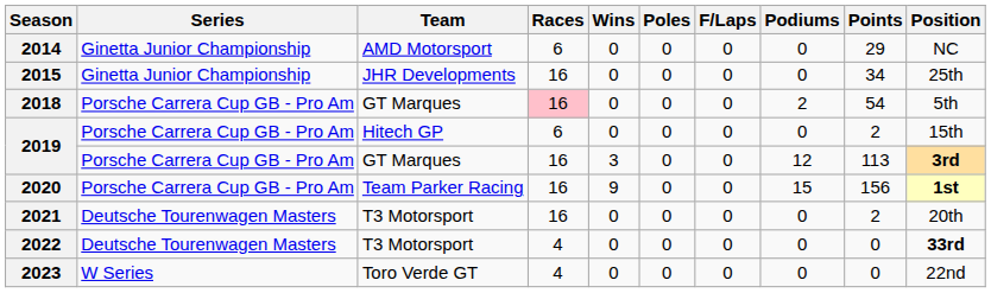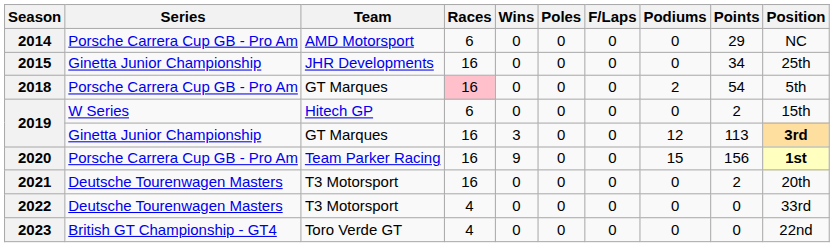 <table class="wikitable" style="font-size: 90%; text-align:center">
 <tr>
 <th>Season</th>
 <th>Series</th>
 <th>Team</th>
 <th>Races</th>
 <th>Wins</th>
 <th>Poles</th>
 <th>F/Laps</th>
 <th>Podiums</th>
 <th>Points</th>
 <th>Position</th>
 </tr>
 <tr>
 <th>2014</th>
-<td align=left><a href='#'>Ginetta Junior Championship</a></td>
+<td align=left><a href='#'>Porsche Carrera Cup GB - Pro Am</a></td>
 <td align=left><a href='#'>AMD Motorsport</a></td>
 <td>6</td>
 <td>0</td>
 <td>0</td>
 <td>0</td>
 <td>0</td>
 <td>29</td>
 <td>NC</td>
 </tr>
 <tr>
 <th>2015</th>
 <td align=left><a href='#'>Ginetta Junior Championship</a></td>
 <td align=left><a href='#'>JHR Developments</a></td>
 <td>16</td>
 <td>0</td>
 <td>0</td>
 <td>0</td>
 <td>0</td>
 <td>34</td>
 <td>25th</td>
 </tr>
 <tr>
 <th>2018</th>
 <td align=left><a href='#'>Porsche Carrera Cup GB - Pro Am</a></td>
 <td align=left>GT Marques</td>
 <td style="background: pink;">16</td>
 <td>0</td>
 <td>0</td>
 <td>0</td>
 <td>2</td>
 <td>54</td>
 <td>5th</td>
 </tr>
 <tr>
 <th rowspan=2>2019</th>
-<td align=left><a href='#'>Porsche Carrera Cup GB - Pro Am</a></td>
+<td align=left><a href='#'>W Series</a></td>
 <td align=left><a href='#'>Hitech GP</a></td>
 <td>6</td>
 <td>0</td>
 <td>0</td>
 <td>0</td>
 <td>0</td>
 <td>2</td>
 <td>15th</td>
 </tr>
 <tr>
-<td align=left><a href='#'>Porsche Carrera Cup GB - Pro Am</a></td>
+<td align=left><a href='#'>Ginetta Junior Championship</a></td>
 <td align=left>GT Marques</td>
 <td>16</td>
 <td>3</td>
 <td>0</td>
 <td>0</td>
 <td>12</td>
 <td>113</td>
 <td style="background:#FFDF9F;"><strong>3rd</strong></td>
 </tr>
 <tr>
 <th>2020</th>
 <td align=left><a href='#'>Porsche Carrera Cup GB - Pro Am</a></td>
 <td align=left><a href='#'>Team Parker Racing</a></td>
 <td>16</td>
 <td>9</td>
 <td>0</td>
 <td>0</td>
 <td>15</td>
 <td>156</td>
 <td style="background:#FFFFBF;"><strong>1st</strong></td>
 </tr>
 <tr>
 <th>2021</th>
 <td align=left><a href='#'>Deutsche Tourenwagen Masters</a></td>
 <td align=left>T3 Motorsport</td>
 <td>16</td>
 <td>0</td>
 <td>0</td>
 <td>0</td>
 <td>0</td>
 <td>2</td>
 <td>20th</td>
 </tr>
 <tr>
 <th>2022</th>
 <td align=left><a href='#'>Deutsche Tourenwagen Masters</a></td>
 <td align=left>T3 Motorsport</td>
 <td>4</td>
 <td>0</td>
 <td>0</td>
 <td>0</td>
 <td>0</td>
 <td>0</td>
-<td><strong>33rd</strong></td>
+<td>33rd</td>
 </tr>
 <tr>
 <th>2023</th>
-<td align=left><a href='#'>W Series</a></td>
+<td align=left><a href='#'>British GT Championship - GT4</a></td>
 <td align=left>Toro Verde GT</td>
 <td>4</td>
 <td>0</td>
 <td>0</td>
 <td>0</td>
 <td>0</td>
 <td>0</td>
 <td>22nd</td>
 </tr>
 </table>
